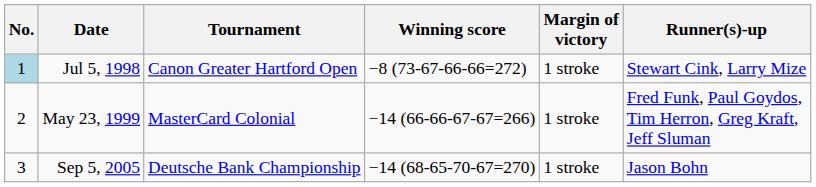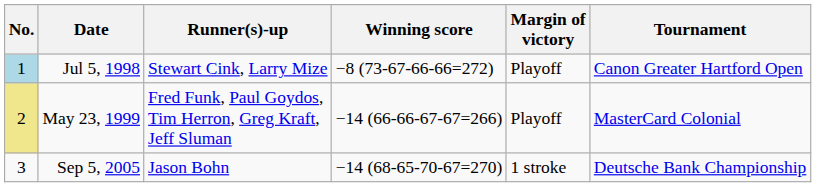 <table class="wikitable" style="font-size:95%;">
 <tr>
 <th>No.</th>
 <th>Date</th>
-<th>Tournament</th>
+<th>Runner(s)-up</th>
 <th>Winning score</th>
 <th>Margin of<br>victory</th>
-<th>Runner(s)-up</th>
+<th>Tournament</th>
 </tr>
 <tr>
 <td align=center style="background: lightblue;">1</td>
 <td align=right>Jul 5, <a href='#'>1998</a></td>
+<td> <a href='#'>Stewart Cink</a>,  <a href='#'>Larry Mize</a></td>
+<td>−8 (73-67-66-66=272)</td>
+<td>Playoff</td>
 <td><a href='#'>Canon Greater Hartford Open</a></td>
-<td>−8 (73-67-66-66=272)</td>
-<td>1 stroke</td>
-<td> <a href='#'>Stewart Cink</a>,  <a href='#'>Larry Mize</a></td>
 </tr>
 <tr>
-<td align=center>2</td>
+<td align=center style="background: khaki;">2</td>
 <td align=right>May 23, <a href='#'>1999</a></td>
+<td> <a href='#'>Fred Funk</a>,  <a href='#'>Paul Goydos</a>,<br> <a href='#'>Tim Herron</a>,  <a href='#'>Greg Kraft</a>,<br> <a href='#'>Jeff Sluman</a></td>
+<td>−14 (66-66-67-67=266)</td>
+<td>Playoff</td>
 <td><a href='#'>MasterCard Colonial</a></td>
-<td>−14 (66-66-67-67=266)</td>
-<td>1 stroke</td>
-<td> <a href='#'>Fred Funk</a>,  <a href='#'>Paul Goydos</a>,<br> <a href='#'>Tim Herron</a>,  <a href='#'>Greg Kraft</a>,<br> <a href='#'>Jeff Sluman</a></td>
 </tr>
 <tr>
 <td align=center>3</td>
 <td align=right>Sep 5, <a href='#'>2005</a></td>
-<td><a href='#'>Deutsche Bank Championship</a></td>
+<td> <a href='#'>Jason Bohn</a></td>
 <td>−14 (68-65-70-67=270)</td>
 <td>1 stroke</td>
-<td> <a href='#'>Jason Bohn</a></td>
+<td><a href='#'>Deutsche Bank Championship</a></td>
 </tr>
 </table>
